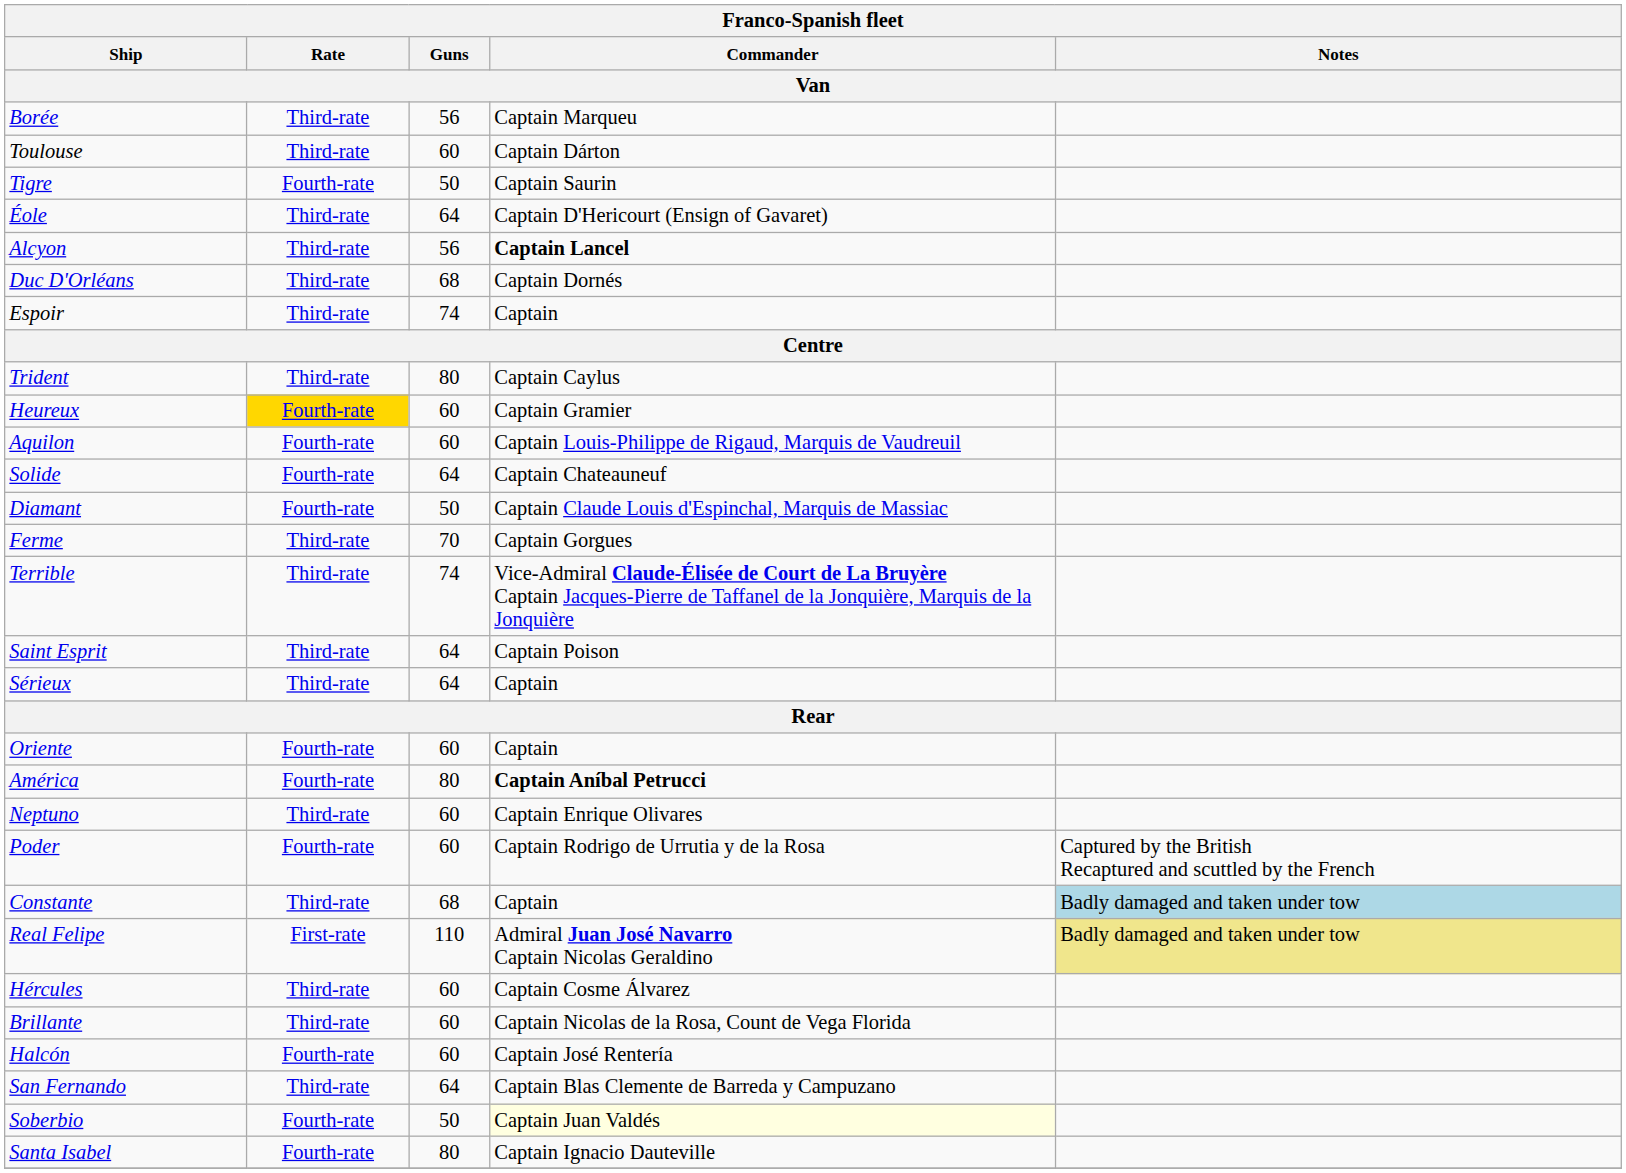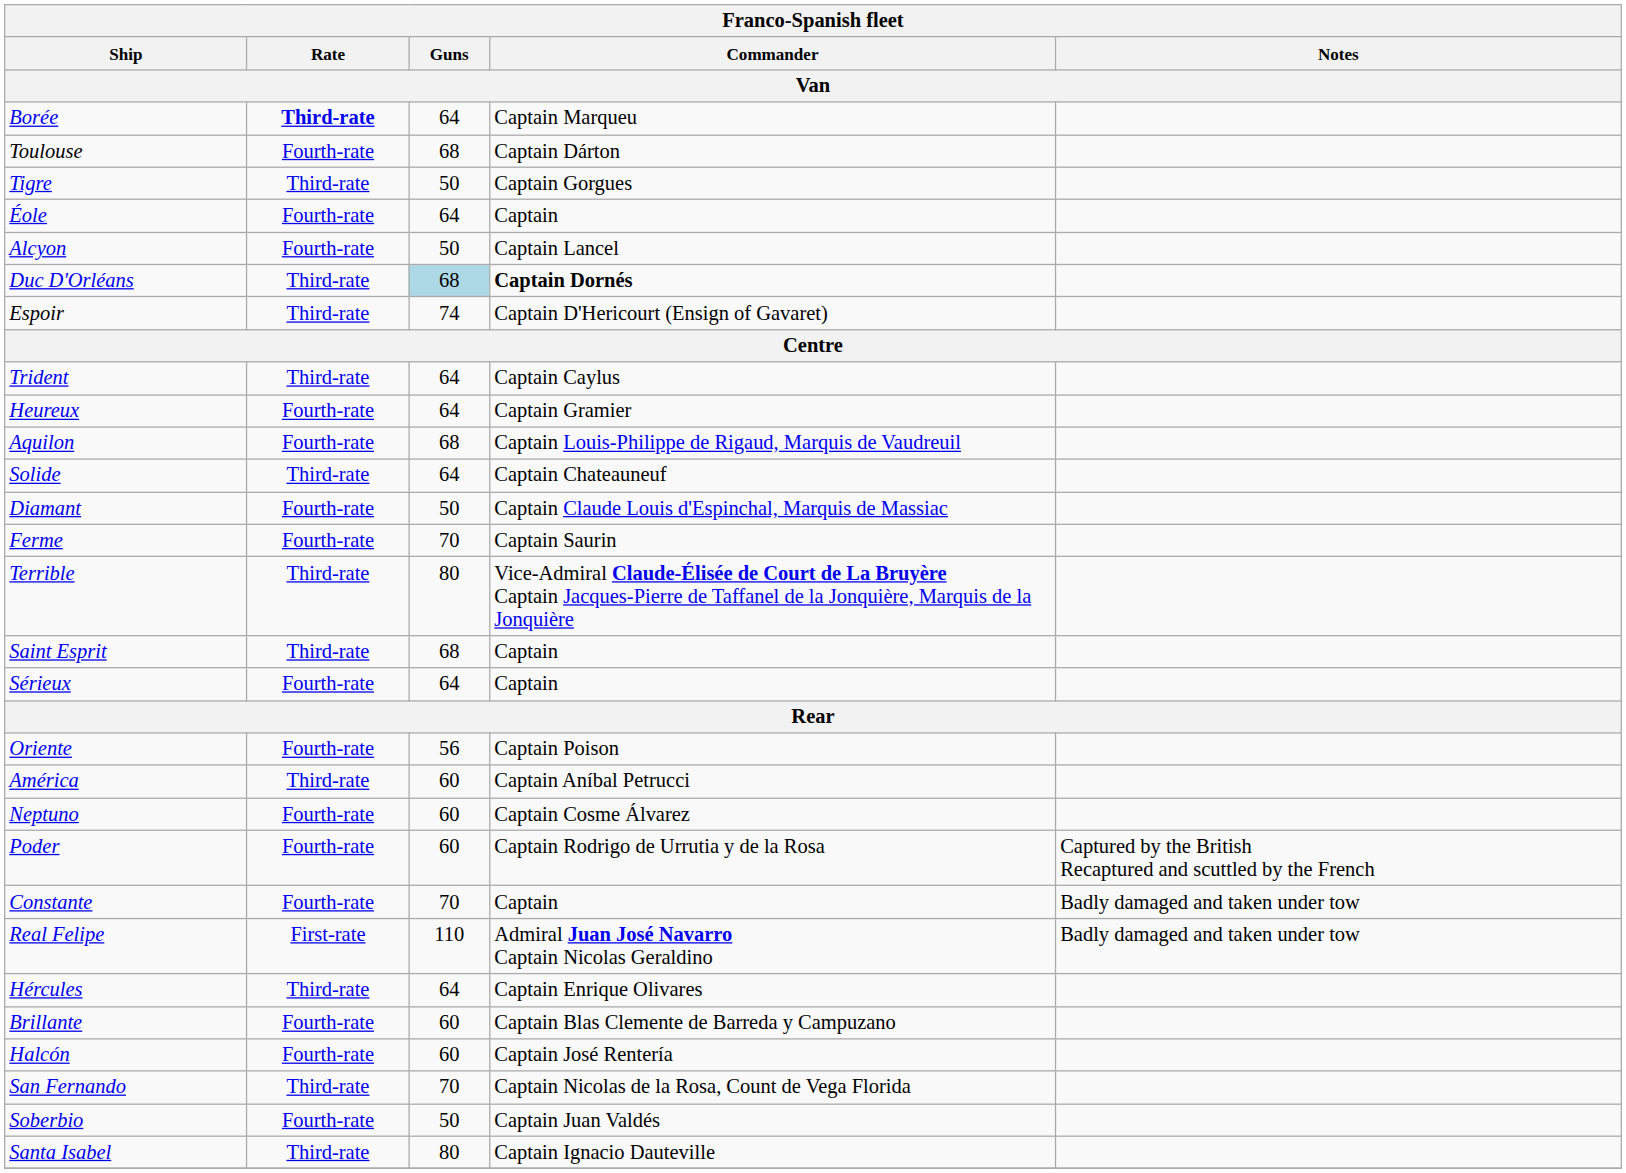 <table class="wikitable" width=100%>
 <tr valign="top">
 <th colspan="5" bgcolor="white">Franco-Spanish fleet</th>
 </tr>
 <tr valign="top">
 <th width=15%; align= center><small> Ship </small></th>
 <th width=10%; align= center><small> Rate </small></th>
 <th width=5%; align= center><small> Guns </small></th>
 <th width=35%; align= center><small> Commander </small></th>
 <th width=35%; align= center><small>Notes</small></th>
 </tr>
 <tr valign="top">
 <th colspan=5 align=center><strong>Van</strong></th>
 </tr>
 <tr valign="top">
 <td align= left><a href='#'><em>Borée</em></a></td>
-<td align= center><a href='#'>Third-rate</a></td>
-<td align= center>56</td>
+<td align= center><strong><a href='#'>Third-rate</a></strong></td>
+<td align= center>64</td>
 <td align= left>Captain Marqueu</td>
 <td align= left></td>
 </tr>
 <tr valign="top">
 <td align= left><em>Toulouse</em></td>
-<td align= center><a href='#'>Third-rate</a></td>
-<td align= center>60</td>
+<td align= center><a href='#'>Fourth-rate</a></td>
+<td align= center>68</td>
 <td align= left>Captain Dárton</td>
 <td align= left></td>
 </tr>
 <tr valign="top">
 <td align= left><a href='#'><em>Tigre</em></a></td>
-<td align= center><a href='#'>Fourth-rate</a></td>
+<td align= center><a href='#'>Third-rate</a></td>
 <td align= center>50</td>
-<td align= left>Captain Saurin</td>
+<td align= left>Captain Gorgues</td>
 <td align= left></td>
 </tr>
 <tr valign="top">
 <td align= left><a href='#'><em>Éole</em></a></td>
-<td align= center><a href='#'>Third-rate</a></td>
+<td align= center><a href='#'>Fourth-rate</a></td>
 <td align= center>64</td>
-<td align= left>Captain D'Hericourt (Ensign of Gavaret)</td>
+<td align= left>Captain </td>
 <td align= left></td>
 </tr>
 <tr valign="top">
 <td align= left><a href='#'><em>Alcyon</em></a></td>
-<td align= center><a href='#'>Third-rate</a></td>
-<td align= center>56</td>
-<td align= left><strong>Captain Lancel</strong></td>
+<td align= center><a href='#'>Fourth-rate</a></td>
+<td align= center>50</td>
+<td align= left>Captain Lancel</td>
 <td align= left></td>
 </tr>
 <tr valign="top">
 <td align= left><a href='#'><em>Duc D'Orléans</em></a></td>
 <td align= center><a href='#'>Third-rate</a></td>
-<td align= center>68</td>
-<td align= left>Captain Dornés</td>
+<td align= center style="background: lightblue;">68</td>
+<td align= left><strong>Captain Dornés</strong></td>
 <td align= left></td>
 </tr>
 <tr valign="top">
 <td align= left><em>Espoir</em></td>
 <td align= center><a href='#'>Third-rate</a></td>
 <td align= center>74</td>
-<td align= left>Captain </td>
+<td align= left>Captain D'Hericourt (Ensign of Gavaret)</td>
 <td align= left></td>
 </tr>
 <tr>
 <th colspan=8 align=center><strong>Centre</strong></th>
 </tr>
 <tr valign="top">
 <td align= left><a href='#'><em>Trident</em></a></td>
 <td align= center><a href='#'>Third-rate</a></td>
-<td align= center>80</td>
+<td align= center>64</td>
 <td align= left>Captain Caylus</td>
 <td align= left></td>
 </tr>
 <tr valign="top">
 <td align= left><a href='#'><em>Heureux</em></a></td>
-<td align= center style="background: gold;"><a href='#'>Fourth-rate</a></td>
-<td align= center>60</td>
+<td align= center><a href='#'>Fourth-rate</a></td>
+<td align= center>64</td>
 <td align= left>Captain Gramier</td>
 <td align= left></td>
 </tr>
 <tr valign="top">
 <td align= left><a href='#'><em>Aquilon</em></a></td>
 <td align= center><a href='#'>Fourth-rate</a></td>
-<td align= center>60</td>
+<td align= center>68</td>
 <td align= left>Captain <a href='#'>Louis-Philippe de Rigaud, Marquis de Vaudreuil</a></td>
 <td align= left></td>
 </tr>
 <tr valign="top">
 <td align= left><a href='#'><em>Solide</em></a></td>
-<td align= center><a href='#'>Fourth-rate</a></td>
+<td align= center><a href='#'>Third-rate</a></td>
 <td align= center>64</td>
 <td align= left>Captain Chateauneuf</td>
 <td align= left></td>
 </tr>
 <tr valign="top">
 <td align= left><a href='#'><em>Diamant</em></a></td>
 <td align= center><a href='#'>Fourth-rate</a></td>
 <td align= center>50</td>
 <td align= left>Captain <a href='#'>Claude Louis d'Espinchal, Marquis de Massiac</a></td>
 <td align= left></td>
 </tr>
 <tr valign="top">
 <td align= left><a href='#'><em>Ferme</em></a></td>
-<td align= center><a href='#'>Third-rate</a></td>
+<td align= center><a href='#'>Fourth-rate</a></td>
 <td align= center>70</td>
-<td align= left>Captain Gorgues</td>
+<td align= left>Captain Saurin</td>
 <td align= left></td>
 </tr>
 <tr valign="top">
 <td align= left><a href='#'><em>Terrible</em></a></td>
 <td align= center><a href='#'>Third-rate</a></td>
-<td align= center>74</td>
+<td align= center>80</td>
 <td align= left>Vice-Admiral <strong><a href='#'>Claude-Élisée de Court de La Bruyère</a></strong><br>Captain <a href='#'>Jacques-Pierre de Taffanel de la Jonquière, Marquis de la Jonquière</a></td>
 <td align= left></td>
 </tr>
 <tr valign="top">
 <td align= left><a href='#'><em>Saint Esprit</em></a></td>
 <td align= center><a href='#'>Third-rate</a></td>
-<td align= center>64</td>
-<td align= left>Captain Poison</td>
+<td align= center>68</td>
+<td align= left>Captain </td>
 <td align= left></td>
 </tr>
 <tr valign="top">
 <td align= left><a href='#'><em>Sérieux</em></a></td>
-<td align= center><a href='#'>Third-rate</a></td>
+<td align= center><a href='#'>Fourth-rate</a></td>
 <td align= center>64</td>
 <td align= left>Captain </td>
 <td align= left></td>
 </tr>
 <tr>
 <th colspan=8 align=center>Rear</th>
 </tr>
 <tr valign="top">
 <td align= left><a href='#'><em>Oriente</em></a></td>
 <td align= center><a href='#'>Fourth-rate</a></td>
-<td align= center>60</td>
-<td align= left>Captain </td>
+<td align= center>56</td>
+<td align= left>Captain Poison</td>
 <td align= left></td>
 </tr>
 <tr valign="top">
 <td align= left><a href='#'><em>América</em></a></td>
-<td align= center><a href='#'>Fourth-rate</a></td>
-<td align= center>80</td>
-<td align= left><strong>Captain Aníbal Petrucci</strong></td>
+<td align= center><a href='#'>Third-rate</a></td>
+<td align= center>60</td>
+<td align= left>Captain Aníbal Petrucci</td>
 <td align= left></td>
 </tr>
 <tr valign="top">
 <td align= left><a href='#'><em>Neptuno</em></a></td>
-<td align= center><a href='#'>Third-rate</a></td>
+<td align= center><a href='#'>Fourth-rate</a></td>
 <td align= center>60</td>
-<td align= left>Captain Enrique Olivares</td>
+<td align= left>Captain Cosme Álvarez</td>
 <td align= left></td>
 </tr>
 <tr valign="top">
 <td align= left><a href='#'><em>Poder</em></a></td>
 <td align= center><a href='#'>Fourth-rate</a></td>
 <td align= center>60</td>
 <td align= left>Captain Rodrigo de Urrutia y de la Rosa </td>
 <td align= left>Captured by the British <br> Recaptured and scuttled by the French</td>
 </tr>
 <tr valign="top">
 <td align= left><a href='#'><em>Constante</em></a></td>
-<td align= center><a href='#'>Third-rate</a></td>
-<td align= center>68</td>
+<td align= center><a href='#'>Fourth-rate</a></td>
+<td align= center>70</td>
 <td align= left>Captain </td>
-<td align= left style="background: lightblue;">Badly damaged and taken under tow</td>
+<td align= left>Badly damaged and taken under tow</td>
 </tr>
 <tr valign="top">
 <td align= left><a href='#'><em>Real Felipe</em></a></td>
 <td align= center><a href='#'>First-rate</a></td>
 <td align= center>110</td>
 <td align= left>Admiral <strong><a href='#'>Juan José Navarro</a></strong><br>Captain Nicolas Geraldino</td>
-<td align= left style="background: khaki;">Badly damaged and taken under tow</td>
+<td align= left>Badly damaged and taken under tow</td>
 </tr>
 <tr valign="top">
 <td align= left><a href='#'><em>Hércules</em></a></td>
 <td align= center><a href='#'>Third-rate</a></td>
-<td align= center>60</td>
-<td align= left>Captain Cosme Álvarez</td>
+<td align= center>64</td>
+<td align= left>Captain Enrique Olivares</td>
 <td align= left></td>
 </tr>
 <tr valign="top">
 <td align= left><a href='#'><em>Brillante</em></a></td>
-<td align= center><a href='#'>Third-rate</a></td>
+<td align= center><a href='#'>Fourth-rate</a></td>
 <td align= center>60</td>
-<td align= left>Captain Nicolas de la Rosa, Count de Vega Florida</td>
+<td align= left>Captain Blas Clemente de Barreda y Campuzano</td>
 <td align= left></td>
 </tr>
 <tr valign="top">
 <td align= left><a href='#'><em>Halcón</em></a></td>
 <td align= center><a href='#'>Fourth-rate</a></td>
 <td align= center>60</td>
 <td align= left>Captain José Rentería</td>
 <td align= left></td>
 </tr>
 <tr valign="top">
 <td align= left><a href='#'><em>San Fernando</em></a></td>
 <td align= center><a href='#'>Third-rate</a></td>
-<td align= center>64</td>
-<td align= left>Captain Blas Clemente de Barreda y Campuzano</td>
+<td align= center>70</td>
+<td align= left>Captain Nicolas de la Rosa, Count de Vega Florida</td>
 <td align= left></td>
 </tr>
 <tr valign="top">
 <td align= left><a href='#'><em>Soberbio</em></a></td>
 <td align= center><a href='#'>Fourth-rate</a></td>
 <td align= center>50</td>
-<td align= left style="background: lightyellow;">Captain Juan Valdés</td>
+<td align= left>Captain Juan Valdés</td>
 <td align= left></td>
 </tr>
 <tr valign="top">
 <td align= left><a href='#'><em>Santa Isabel</em></a></td>
-<td align= center><a href='#'>Fourth-rate</a></td>
+<td align= center><a href='#'>Third-rate</a></td>
 <td align= center>80</td>
 <td align= left>Captain Ignacio Dauteville</td>
 <td align= left></td>
 </tr>
 <tr>
 </tr>
 </table>
